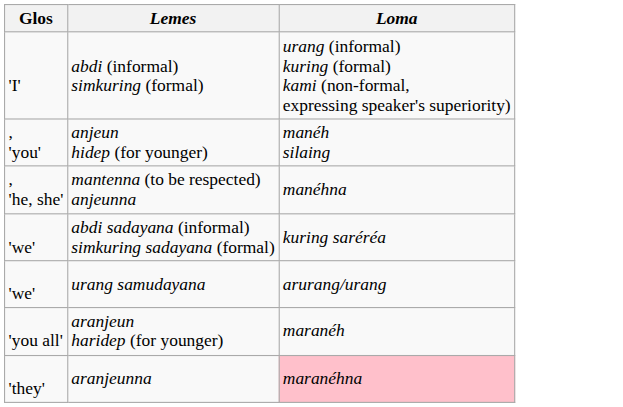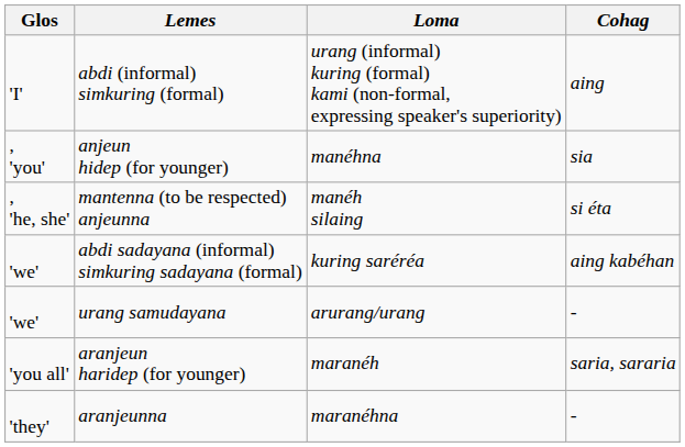 <table class="wikitable">
 <tr>
 <th>Glos</th>
 <th><em>Lemes</em></th>
 <th><em>Loma</em></th>
+<th><em>Cohag</em></th>
 </tr>
 <tr>
 <td><br>'I'</td>
 <td><em>abdi</em> (informal)<br><em>simkuring</em> (formal)</td>
 <td><em>urang</em> (informal)<br><em>kuring</em> (formal)<br><em>kami</em> (non-formal,<br>expressing speaker's superiority)</td>
+<td><em>aing</em></td>
 </tr>
 <tr>
 <td>, <br>'you'</td>
 <td><em>anjeun</em><br><em>hidep</em> (for younger)</td>
-<td><em>manéh</em><br><em>silaing</em></td>
+<td><em>manéhna</em></td>
+<td><em>sia</em></td>
 </tr>
 <tr>
 <td>, <br>'he, she'</td>
 <td><em>mantenna</em> (to be respected)<br><em>anjeunna</em></td>
-<td><em>manéhna</em></td>
+<td><em>manéh</em><br><em>silaing</em></td>
+<td><em>si éta</em></td>
 </tr>
 <tr>
 <td><br>'we'</td>
 <td><em>abdi sadayana</em> (informal)<br><em>simkuring sadayana</em> (formal)</td>
 <td><em>kuring saréréa</em></td>
+<td><em>aing kabéhan</em></td>
 </tr>
 <tr>
 <td><br>'we'</td>
 <td><em>urang samudayana</em></td>
 <td><em>arurang/urang</em></td>
+<td><em>-</em></td>
 </tr>
 <tr>
 <td><br>'you all'</td>
 <td><em>aranjeun</em><br><em>haridep</em> (for younger)</td>
 <td><em>maranéh</em></td>
+<td><em>saria, sararia</em></td>
 </tr>
 <tr>
 <td><br>'they'</td>
 <td><em>aranjeunna</em></td>
-<td style="background: pink;"><em>maranéhna</em></td>
+<td><em>maranéhna</em></td>
+<td><em>-</em></td>
 </tr>
 </table>
